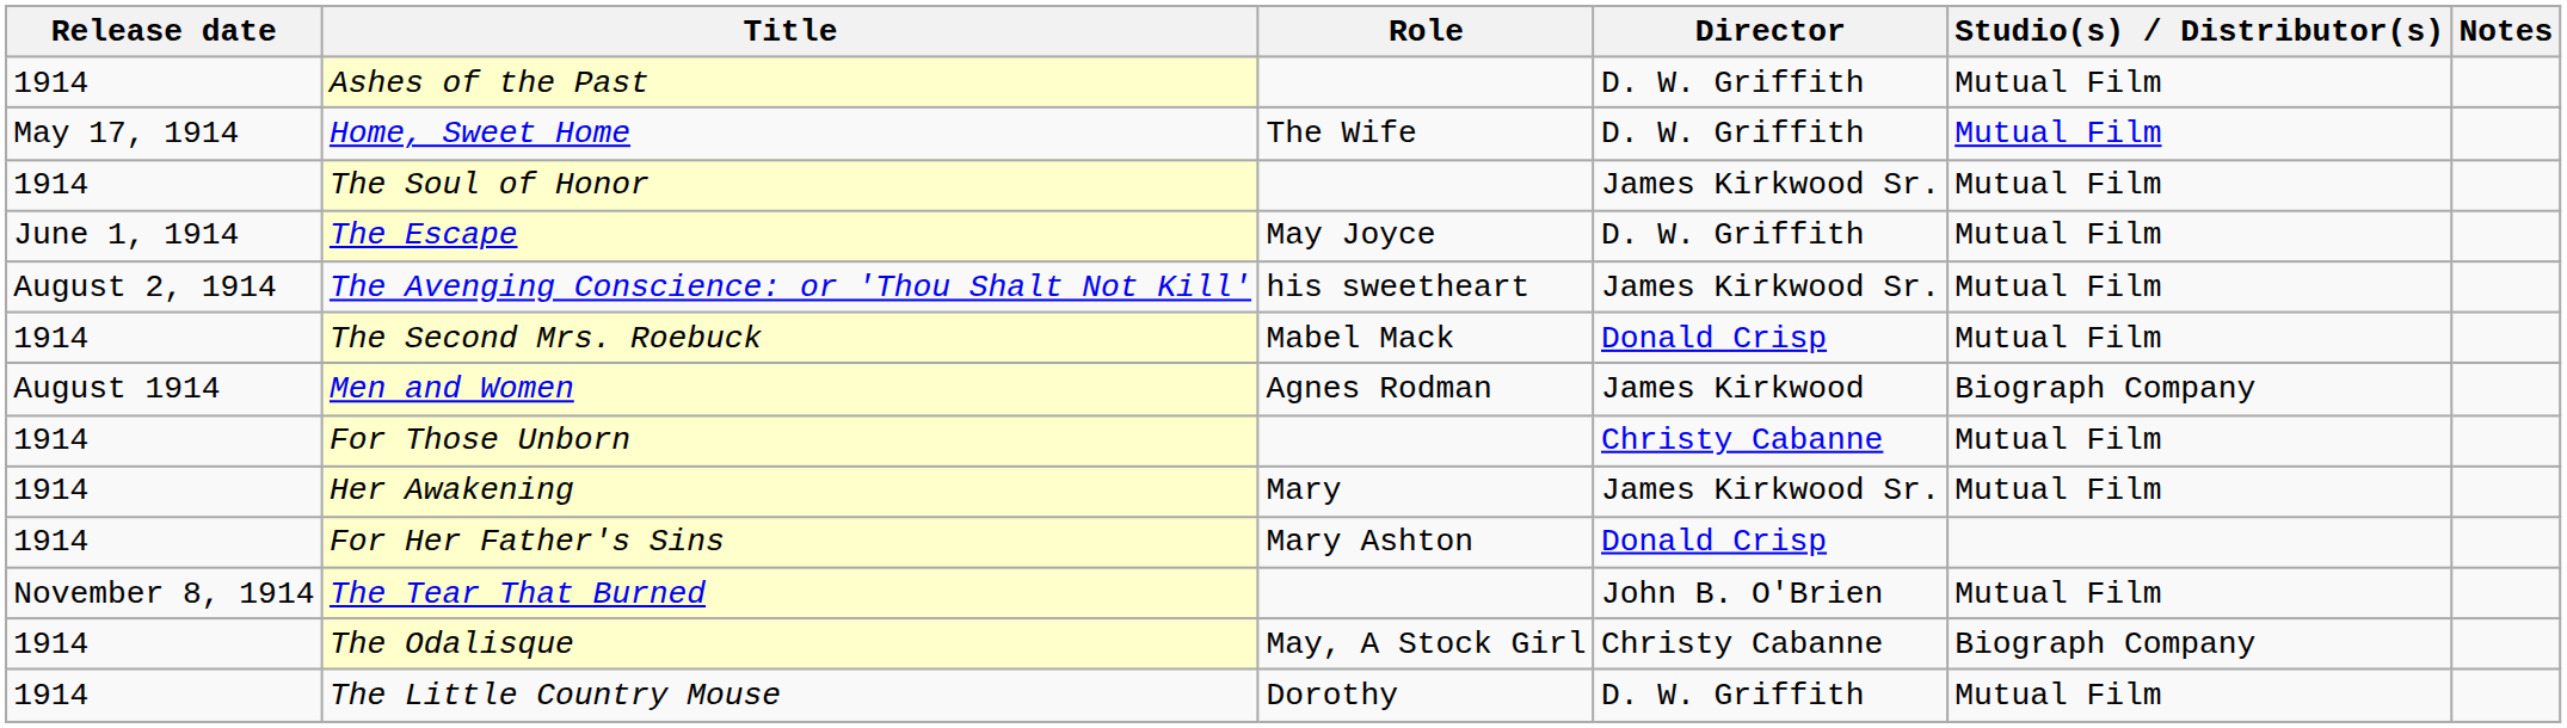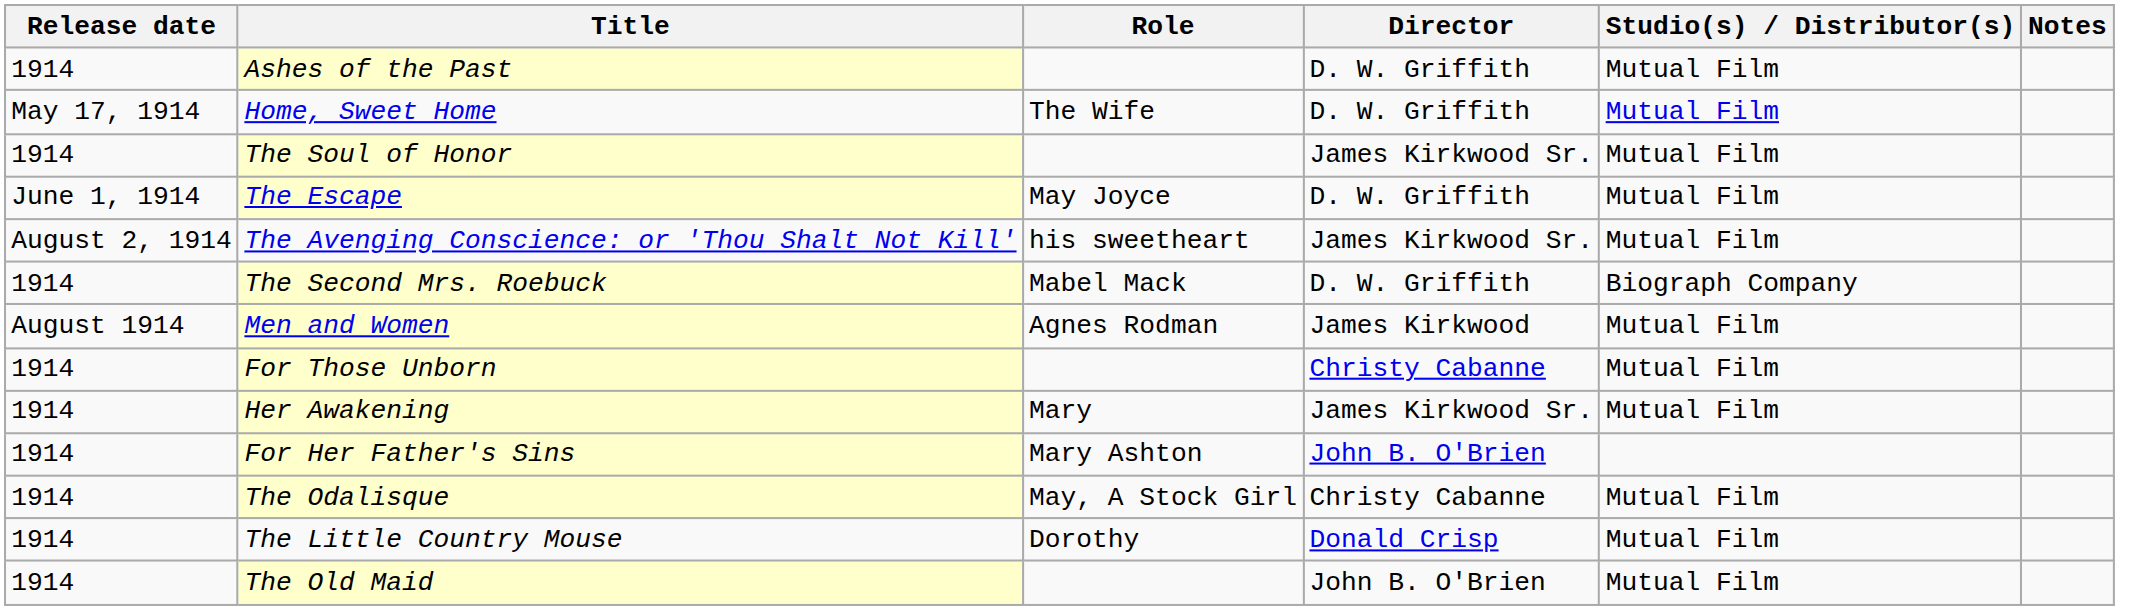 <table class="wikitable plainrowheaders sortable">
 <tr>
 <th scope="col">Release date</th>
 <th scope="col">Title</th>
 <th scope="col">Role</th>
 <th scope="col">Director</th>
 <th scope="col">Studio(s) / Distributor(s)</th>
 <th scope="col" class="unsortable">Notes</th>
 </tr>
 <tr>
 <td>1914</td>
 <td style="background:#ffc;"><em>Ashes of the Past</em> </td>
 <td></td>
 <td>D. W. Griffith</td>
 <td>Mutual Film</td>
 <td></td>
 </tr>
 <tr>
 <td>May 17, 1914</td>
 <td><em><a href='#'> Home, Sweet Home</a></em></td>
 <td>The Wife</td>
 <td>D. W. Griffith</td>
 <td><a href='#'>Mutual Film</a></td>
 <td></td>
 </tr>
 <tr>
 <td>1914</td>
 <td style="background:#ffc;"><em>The Soul of Honor</em> </td>
 <td></td>
 <td>James Kirkwood Sr.</td>
 <td>Mutual Film</td>
 <td></td>
 </tr>
 <tr>
 <td>June 1, 1914</td>
 <td style="background:#ffc;"><em><a href='#'>The Escape</a></em> </td>
 <td>May Joyce</td>
 <td>D. W. Griffith</td>
 <td>Mutual Film</td>
 <td></td>
 </tr>
 <tr>
 <td>August 2, 1914</td>
 <td><em><a href='#'>The Avenging Conscience: or 'Thou Shalt Not Kill'</a></em></td>
 <td>his sweetheart</td>
 <td>James Kirkwood Sr.</td>
 <td>Mutual Film</td>
 <td></td>
 </tr>
 <tr>
 <td>1914</td>
 <td style="background:#ffc;"><em>The Second Mrs. Roebuck</em> </td>
 <td>Mabel Mack</td>
-<td><a href='#'>Donald Crisp</a></td>
-<td>Mutual Film</td>
+<td>D. W. Griffith</td>
+<td>Biograph Company</td>
 <td></td>
 </tr>
 <tr>
 <td>August 1914</td>
 <td style="background:#ffc;"><em><a href='#'> Men and Women</a></em> </td>
 <td>Agnes Rodman</td>
 <td>James Kirkwood</td>
-<td>Biograph Company</td>
+<td>Mutual Film</td>
 <td></td>
 </tr>
 <tr>
 <td>1914</td>
 <td style="background:#ffc;"><em>For Those Unborn</em> </td>
 <td></td>
 <td><a href='#'>Christy Cabanne</a></td>
 <td>Mutual Film</td>
 <td></td>
 </tr>
 <tr>
 <td>1914</td>
 <td style="background:#ffc;"><em>Her Awakening</em> </td>
 <td>Mary</td>
 <td>James Kirkwood Sr.</td>
 <td>Mutual Film</td>
 <td></td>
 </tr>
 <tr>
 <td>1914</td>
 <td style="background:#ffc;"><em>For Her Father's Sins</em> </td>
 <td>Mary Ashton</td>
-<td><a href='#'>Donald Crisp</a></td>
+<td><a href='#'>John B. O'Brien</a></td>
 <td Mutual Film></td>
-</tr>
-<tr>
-<td>November 8, 1914</td>
-<td style="background:#ffc;"><em><a href='#'>The Tear That Burned</a></em> </td>
-<td></td>
-<td>John B. O'Brien</td>
-<td>Mutual Film</td>
-<td></td>
 </tr>
 <tr>
 <td>1914</td>
 <td style="background:#ffc;"><em>The Odalisque</em> </td>
 <td>May, A Stock Girl</td>
 <td>Christy Cabanne</td>
-<td>Biograph Company</td>
+<td>Mutual Film</td>
 <td></td>
 </tr>
 <tr>
 <td>1914</td>
 <td><em>The Little Country Mouse</em></td>
 <td>Dorothy</td>
-<td>D. W. Griffith</td>
+<td><a href='#'>Donald Crisp</a></td>
+<td>Mutual Film</td>
+<td></td>
+</tr>
+<tr>
+<td>1914</td>
+<td style="background:#ffc;"><em>The Old Maid</em> </td>
+<td></td>
+<td>John B. O'Brien</td>
 <td>Mutual Film</td>
 <td></td>
 </tr>
 </table>
